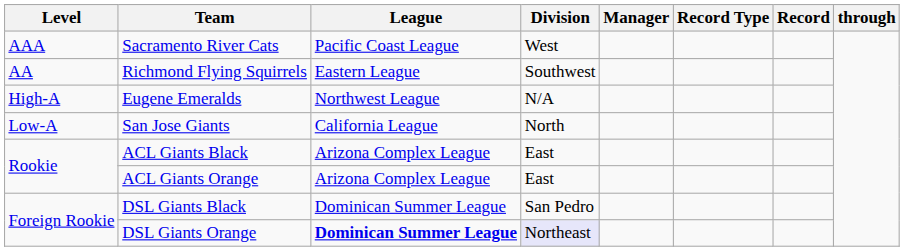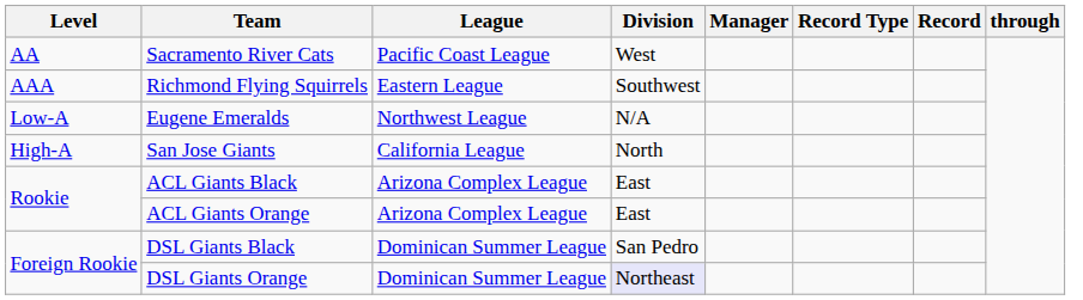 <table class="wikitable">
 <tr>
 <th>Level</th>
 <th>Team</th>
 <th>League</th>
 <th>Division</th>
 <th>Manager</th>
 <th>Record Type</th>
 <th>Record</th>
 <th>through</th>
 </tr>
 <tr>
-<td><a href='#'>AAA</a></td>
+<td><a href='#'>AA</a></td>
 <td><a href='#'>Sacramento River Cats</a></td>
 <td><a href='#'>Pacific Coast League</a></td>
 <td>West</td>
 <td></td>
 <td></td>
 <td></td>
 </tr>
 <tr>
-<td><a href='#'>AA</a></td>
+<td><a href='#'>AAA</a></td>
 <td><a href='#'>Richmond Flying Squirrels</a></td>
 <td><a href='#'>Eastern League</a></td>
 <td>Southwest</td>
 <td></td>
 <td></td>
 <td></td>
 </tr>
 <tr>
-<td><a href='#'>High-A</a></td>
+<td><a href='#'>Low-A</a></td>
 <td><a href='#'>Eugene Emeralds</a></td>
 <td><a href='#'>Northwest League</a></td>
 <td>N/A</td>
 <td></td>
 <td></td>
 <td></td>
 </tr>
 <tr>
-<td><a href='#'>Low-A</a></td>
+<td><a href='#'>High-A</a></td>
 <td><a href='#'>San Jose Giants</a></td>
 <td><a href='#'>California League</a></td>
 <td>North</td>
 <td></td>
 <td></td>
 <td></td>
 </tr>
 <tr>
 <td rowspan=2><a href='#'>Rookie</a></td>
 <td><a href='#'>ACL Giants Black</a></td>
 <td><a href='#'>Arizona Complex League</a></td>
 <td>East</td>
 <td></td>
 <td></td>
 <td></td>
 </tr>
 <tr>
 <td><a href='#'>ACL Giants Orange</a></td>
 <td><a href='#'>Arizona Complex League</a></td>
 <td>East</td>
 <td></td>
 <td></td>
 <td></td>
 </tr>
 <tr>
 <td rowspan=2><a href='#'>Foreign Rookie</a></td>
 <td><a href='#'>DSL Giants Black</a></td>
 <td><a href='#'>Dominican Summer League</a></td>
 <td>San Pedro</td>
 <td></td>
 <td></td>
 <td></td>
 </tr>
 <tr>
 <td><a href='#'>DSL Giants Orange</a></td>
-<td><strong><a href='#'>Dominican Summer League</a></strong></td>
+<td><a href='#'>Dominican Summer League</a></td>
 <td style="background: lavender;">Northeast</td>
 <td></td>
 <td></td>
 <td></td>
 </tr>
 </table>
